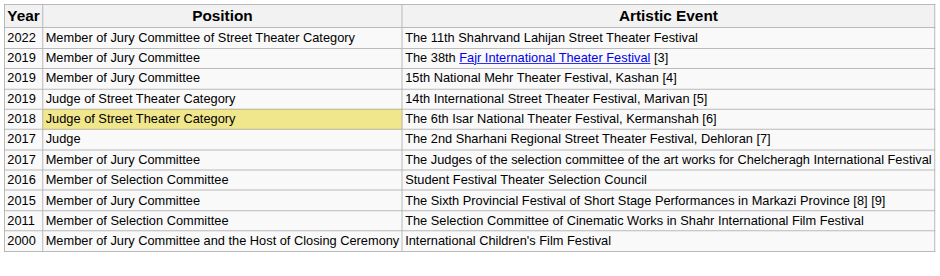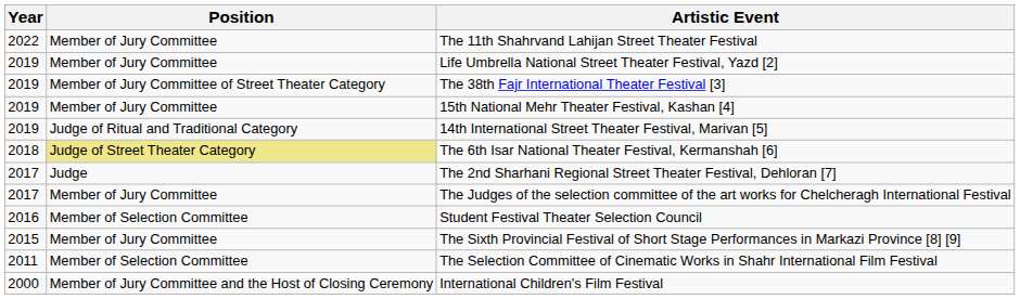 <table class="wikitable sortable">
 <tr>
 <th><strong><big>Year</big></strong></th>
 <th><strong><big>Position</big></strong></th>
 <th><strong><big>Artistic  Event</big></strong></th>
 </tr>
 <tr>
 <td>2022</td>
-<td>Member  of Jury Committee of Street Theater Category</td>
+<td>Member  of Jury Committee</td>
 <td>The 11th Shahrvand Lahijan Street Theater Festival</td>
 </tr>
 <tr>
 <td>2019</td>
 <td>Member  of Jury Committee</td>
+<td>Life Umbrella National Street Theater Festival, Yazd [2]</td>
+</tr>
+<tr>
+<td>2019</td>
+<td>Member  of Jury Committee of Street Theater Category</td>
 <td>The 38th <a href='#'>Fajr International Theater Festival</a> [3]</td>
 </tr>
 <tr>
 <td>2019</td>
 <td>Member  of Jury Committee</td>
 <td>15th National Mehr Theater Festival, Kashan [4]</td>
 </tr>
 <tr>
 <td>2019</td>
-<td>Judge  of Street Theater Category</td>
+<td>Judge  of Ritual and Traditional Category</td>
 <td>14th International Street Theater Festival, Marivan  [5]</td>
 </tr>
 <tr>
 <td>2018</td>
 <td style="background: khaki;">Judge  of Street Theater Category</td>
 <td>The 6th Isar National Theater Festival, Kermanshah [6]</td>
 </tr>
 <tr>
 <td>2017</td>
 <td>Judge</td>
 <td>The 2nd Sharhani Regional Street Theater Festival,  Dehloran [7]</td>
 </tr>
 <tr>
 <td>2017</td>
 <td>Member  of Jury Committee</td>
 <td>The Judges of the selection committee of the art works for Chelcheragh  International Festival</td>
 </tr>
 <tr>
 <td>2016</td>
 <td>Member  of Selection Committee</td>
 <td>Student Festival Theater Selection Council</td>
 </tr>
 <tr>
 <td>2015</td>
 <td>Member  of Jury Committee</td>
 <td>The Sixth Provincial Festival of Short Stage Performances in  Markazi Province [8] [9]</td>
 </tr>
 <tr>
 <td>2011</td>
 <td>Member  of Selection Committee</td>
 <td>The Selection Committee of Cinematic Works in Shahr International  Film Festival</td>
 </tr>
 <tr>
 <td>2000</td>
 <td>Member  of Jury Committee and the Host of Closing Ceremony</td>
 <td>International Children's Film Festival</td>
 </tr>
 </table>
